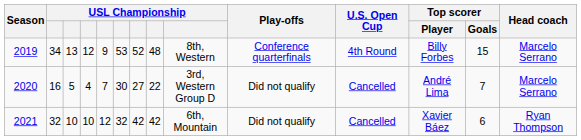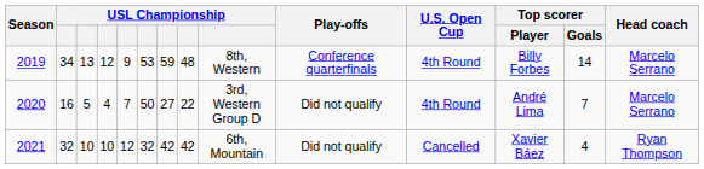 <table class="wikitable" style="text-align: center">
 <tr>
 <th scope="col" rowspan="2">Season</th>
 <th colspan=8 class="unsortable"><a href='#'>USL Championship</a></th>
 <th scope="col" rowspan="2" class="unsortable">Play-offs</th>
 <th scope="col" rowspan="2" class="unsortable"><a href='#'>U.S. Open Cup</a></th>
 <th scope="col" colspan="2" class="unsortable">Top scorer </th>
 <th scope="col" rowspan="2" class="unsortable">Head coach</th>
 </tr>
 <tr>
 <th></th>
 <th></th>
 <th></th>
 <th></th>
 <th></th>
 <th></th>
 <th></th>
 <th></th>
 <th class="unsortable">Player</th>
 <th class="unsortable">Goals</th>
 </tr>
 <tr>
 <td><a href='#'>2019</a></td>
 <td>34</td>
 <td>13</td>
 <td>12</td>
 <td>9</td>
 <td>53</td>
-<td>52</td>
+<td>59</td>
 <td>48</td>
 <td>8th, Western</td>
 <td><a href='#'>Conference quarterfinals</a></td>
 <td><a href='#'>4th Round</a></td>
 <td> <a href='#'>Billy Forbes</a></td>
-<td>15</td>
+<td>14</td>
 <td> <a href='#'>Marcelo Serrano</a></td>
 </tr>
 <tr>
 <td><a href='#'>2020</a></td>
 <td>16</td>
 <td>5</td>
 <td>4</td>
 <td>7</td>
-<td>30</td>
+<td>50</td>
 <td>27</td>
 <td>22</td>
 <td>3rd, Western<br>Group D</td>
 <td>Did not qualify</td>
-<td><a href='#'>Cancelled</a></td>
+<td><a href='#'>4th Round</a></td>
 <td> <a href='#'>André Lima</a></td>
 <td>7</td>
 <td> <a href='#'>Marcelo Serrano</a></td>
 </tr>
 <tr>
 <td><a href='#'>2021</a></td>
 <td>32</td>
 <td>10</td>
 <td>10</td>
 <td>12</td>
 <td>32</td>
 <td>42</td>
 <td>42</td>
 <td>6th, Mountain</td>
 <td>Did not qualify</td>
 <td><a href='#'>Cancelled</a></td>
 <td> <a href='#'>Xavier Báez</a></td>
-<td>6</td>
+<td>4</td>
 <td> <a href='#'>Ryan Thompson</a></td>
 </tr>
 </table>
